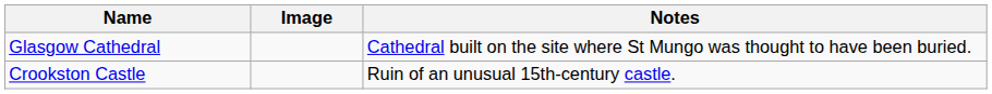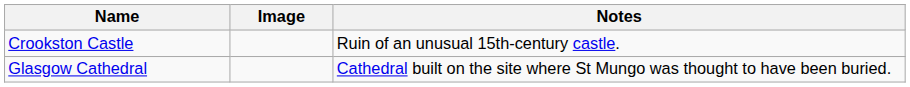 <table class="wikitable" width="100%">
 <tr>
 <th width="25%">Name<br></th>
 <th width="94px">Image</th>
 <th>Notes</th>
 </tr>
 <tr>
+<td><a href='#'>Crookston Castle</a></td>
+<td></td>
+<td>Ruin of an unusual 15th-century <a href='#'>castle</a>.</td>
+</tr>
+<tr>
 <td><a href='#'>Glasgow Cathedral</a></td>
 <td></td>
 <td><a href='#'>Cathedral</a> built on the site where St Mungo was thought to have been buried.</td>
 </tr>
-<tr>
-<td><a href='#'>Crookston Castle</a></td>
-<td></td>
-<td>Ruin of an unusual 15th-century <a href='#'>castle</a>.</td>
-</tr>
 </table>
